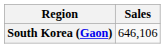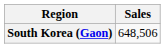 <table class="wikitable plainrowheaders" style="text-align:center">
 <tr>
 <th scope="col">Region</th>
 <th scope="col">Sales</th>
 </tr>
 <tr>
 <th scope="row">South Korea (<a href='#'>Gaon</a>)</th>
-<td>646,106</td>
+<td>648,506</td>
 </tr>
 </table>
